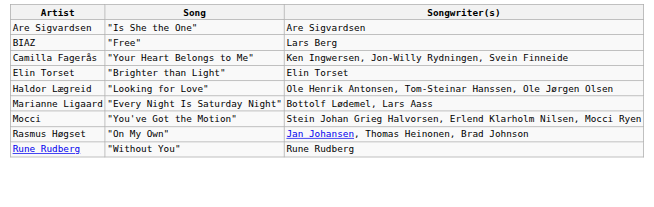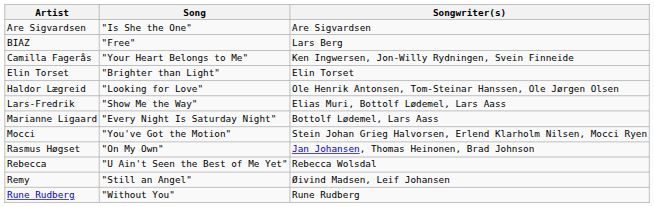 <table class="sortable wikitable" style="margin: 1em auto 1em auto;">
 <tr>
 <th>Artist</th>
 <th>Song</th>
 <th>Songwriter(s)</th>
 </tr>
 <tr>
 <td>Are Sigvardsen</td>
 <td>"Is She the One"</td>
 <td>Are Sigvardsen</td>
 </tr>
 <tr>
 <td>BIAZ</td>
 <td>"Free"</td>
 <td>Lars Berg</td>
 </tr>
 <tr>
 <td>Camilla Fagerås</td>
 <td>"Your Heart Belongs to Me"</td>
 <td>Ken Ingwersen, Jon-Willy Rydningen, Svein Finneide</td>
 </tr>
 <tr>
 <td>Elin Torset</td>
 <td>"Brighter than Light"</td>
 <td>Elin Torset</td>
 </tr>
 <tr>
 <td>Haldor Lægreid</td>
 <td>"Looking for Love"</td>
 <td>Ole Henrik Antonsen, Tom-Steinar Hanssen, Ole Jørgen Olsen</td>
 </tr>
 <tr>
+<td>Lars-Fredrik</td>
+<td>"Show Me the Way"</td>
+<td>Elias Muri, Bottolf Lødemel, Lars Aass</td>
+</tr>
+<tr>
 <td>Marianne Ligaard</td>
 <td>"Every Night Is Saturday Night"</td>
 <td>Bottolf Lødemel, Lars Aass</td>
 </tr>
 <tr>
 <td>Mocci</td>
 <td>"You've Got the Motion"</td>
 <td>Stein Johan Grieg Halvorsen, Erlend Klarholm Nilsen, Mocci Ryen</td>
 </tr>
 <tr>
 <td>Rasmus Høgset</td>
 <td>"On My Own"</td>
 <td><a href='#'>Jan Johansen</a>, Thomas Heinonen, Brad Johnson</td>
 </tr>
 <tr>
+<td>Rebecca</td>
+<td>"U Ain't Seen the Best of Me Yet"</td>
+<td>Rebecca Wolsdal</td>
+</tr>
+<tr>
+<td>Remy</td>
+<td>"Still an Angel"</td>
+<td>Øivind Madsen, Leif Johansen</td>
+</tr>
+<tr>
 <td><a href='#'>Rune Rudberg</a></td>
 <td>"Without You"</td>
 <td>Rune Rudberg</td>
 </tr>
 </table>
